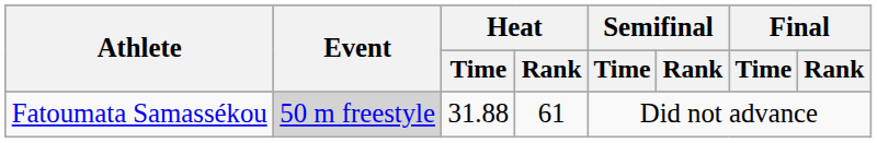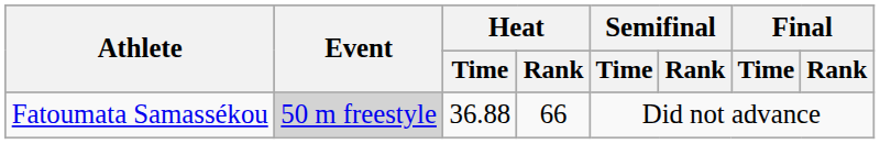 <table class=wikitable style="font-size:90%">
 <tr>
 <th rowspan="2">Athlete</th>
 <th rowspan="2">Event</th>
 <th colspan="2">Heat</th>
 <th colspan="2">Semifinal</th>
 <th colspan="2">Final</th>
 </tr>
 <tr style="font-size:95%">
 <th>Time</th>
 <th>Rank</th>
 <th>Time</th>
 <th>Rank</th>
 <th>Time</th>
 <th>Rank</th>
 </tr>
 <tr align=center>
 <td align=left><a href='#'>Fatoumata Samassékou</a></td>
 <td align=left style="background: lightgrey;"><a href='#'>50 m freestyle</a></td>
-<td>31.88</td>
-<td>61</td>
+<td>36.88</td>
+<td>66</td>
 <td colspan=4>Did not advance</td>
 </tr>
 </table>
